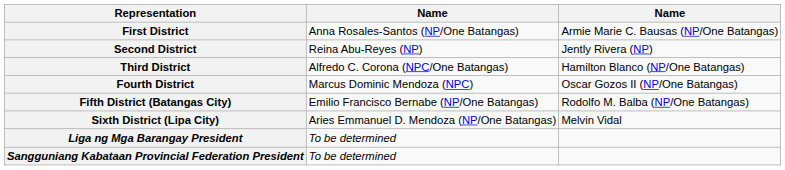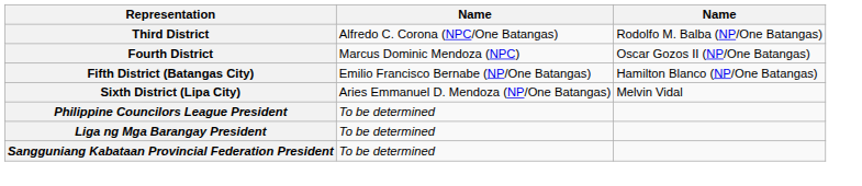 <table class="wikitable" style="font-size:95%;">
 <tr>
 <th scope="col">Representation</th>
 <th scope="col">Name</th>
 <th scope="col">Name</th>
 </tr>
 <tr>
-<th scope="row">First District</th>
-<td>Anna Rosales-Santos (<a href='#'>NP</a>/One Batangas)</td>
-<td>Armie Marie C. Bausas (<a href='#'>NP</a>/One Batangas)</td>
-</tr>
-<tr>
-<th scope="row">Second District</th>
-<td>Reina Abu-Reyes (<a href='#'>NP</a>)</td>
-<td>Jently Rivera (<a href='#'>NP</a>)</td>
-</tr>
-<tr>
 <th scope="row">Third District</th>
 <td>Alfredo C. Corona (<a href='#'>NPC</a>/One Batangas)</td>
-<td>Hamilton Blanco (<a href='#'>NP</a>/One Batangas)</td>
+<td>Rodolfo M. Balba (<a href='#'>NP</a>/One Batangas)</td>
 </tr>
 <tr>
 <th scope="row">Fourth District</th>
 <td>Marcus Dominic Mendoza (<a href='#'>NPC</a>)</td>
 <td>Oscar Gozos II (<a href='#'>NP</a>/One Batangas)</td>
 </tr>
 <tr>
 <th scope="row">Fifth District (Batangas City)</th>
 <td>Emilio Francisco Bernabe (<a href='#'>NP</a>/One Batangas)</td>
-<td>Rodolfo M. Balba (<a href='#'>NP</a>/One Batangas)</td>
+<td>Hamilton Blanco (<a href='#'>NP</a>/One Batangas)</td>
 </tr>
 <tr>
 <th scope="row">Sixth District (Lipa City)</th>
 <td>Aries Emmanuel D. Mendoza  (<a href='#'>NP</a>/One Batangas)</td>
 <td>Melvin Vidal</td>
+</tr>
+<tr>
+<th scope="row"><strong><em>Philippine Councilors League President</em></strong></th>
+<td><em>To be determined</em></td>
+<td></td>
 </tr>
 <tr>
 <th scope="row"><strong><em>Liga ng Mga Barangay President</em></strong></th>
 <td><em>To be determined</em></td>
 <td></td>
 </tr>
 <tr>
 <th scope="row"><strong><em>Sangguniang Kabataan Provincial Federation President</em></strong></th>
 <td><em>To be determined</em></td>
 <td></td>
 </tr>
 </table>
